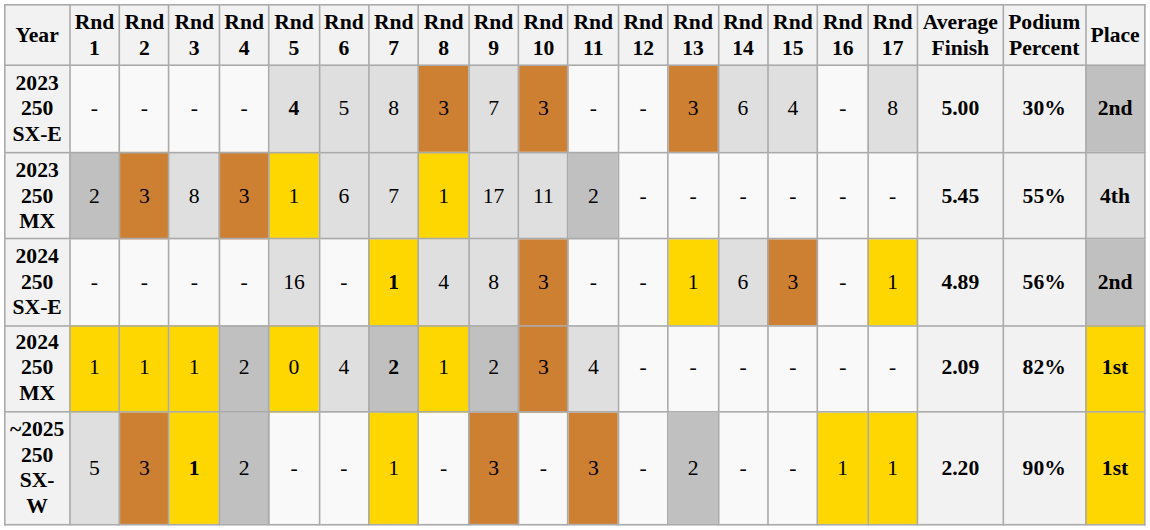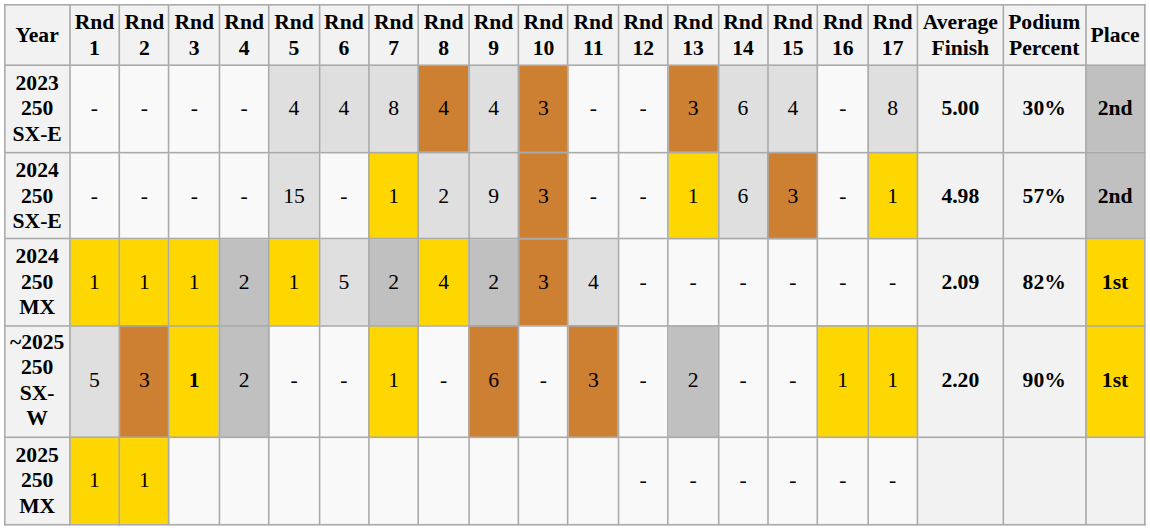 <table class="wikitable" style="font-size: 85%; text-align:center">
 <tr valign="top">
 <th valign="middle">Year</th>
 <th>Rnd<br>1</th>
 <th>Rnd<br>2</th>
 <th>Rnd<br>3</th>
 <th>Rnd<br>4</th>
 <th>Rnd<br>5</th>
 <th>Rnd<br>6</th>
 <th>Rnd<br>7</th>
 <th>Rnd<br>8</th>
 <th>Rnd<br>9</th>
 <th>Rnd<br>10</th>
 <th>Rnd<br>11</th>
 <th>Rnd<br>12</th>
 <th>Rnd<br>13</th>
 <th>Rnd<br>14</th>
 <th>Rnd<br>15</th>
 <th>Rnd<br>16</th>
 <th>Rnd<br>17</th>
 <th valign="middle">Average<br>Finish</th>
 <th valign="middle">Podium<br>Percent</th>
 <th valign="middle">Place</th>
 </tr>
 <tr>
 <th>2023 250 SX-E</th>
 <td>-</td>
 <td>-</td>
 <td>-</td>
 <td>-</td>
-<td style="background:#dfdfdf;"><strong>4</strong></td>
-<td style="background:#dfdfdf;">5</td>
+<td style="background:#dfdfdf;">4</td>
+<td style="background:#dfdfdf;">4</td>
 <td style="background:#dfdfdf;">8</td>
-<td style="background:#cd7f32;">3</td>
-<td style="background:#dfdfdf;">7</td>
+<td style="background:#cd7f32;">4</td>
+<td style="background:#dfdfdf;">4</td>
 <td style="background:#cd7f32;">3</td>
 <td>-</td>
 <td>-</td>
 <td style="background:#cd7f32;">3</td>
 <td style="background:#dfdfdf;">6</td>
 <td style="background:#dfdfdf;">4</td>
 <td>-</td>
 <td style="background:#dfdfdf;">8</td>
 <th>5.00</th>
 <th>30%</th>
 <th style="background:silver;">2nd</th>
 </tr>
 <tr>
-<th>2023 250 MX</th>
-<td style="background:silver;">2</td>
-<td style="background:#cd7f32;">3</td>
-<td style="background:#dfdfdf;">8</td>
-<td style="background:#cd7f32;">3</td>
-<td style="background:gold;">1</td>
-<td style="background:#dfdfdf;">6</td>
-<td style="background:#dfdfdf;">7</td>
-<td style="background:gold;">1</td>
-<td style="background:#dfdfdf;">17</td>
-<td style="background:#dfdfdf;">11</td>
-<td style="background:silver;">2</td>
-<td>-</td>
-<td>-</td>
-<td>-</td>
-<td>-</td>
-<td>-</td>
-<td>-</td>
-<th>5.45</th>
-<th>55%</th>
-<th style="background:#dfdfdf;">4th</th>
-</tr>
-<tr>
 <th>2024 250 SX-E</th>
 <td>-</td>
 <td>-</td>
 <td>-</td>
 <td>-</td>
-<td style="background:#dfdfdf;">16</td>
+<td style="background:#dfdfdf;">15</td>
 <td>-</td>
-<td style="background:gold;"><strong>1</strong></td>
-<td style="background:#dfdfdf;">4</td>
-<td style="background:#dfdfdf;">8</td>
+<td style="background:gold;">1</td>
+<td style="background:#dfdfdf;">2</td>
+<td style="background:#dfdfdf;">9</td>
 <td style="background:#cd7f32;">3</td>
 <td>-</td>
 <td>-</td>
 <td style="background:gold;">1</td>
 <td style="background:#dfdfdf;">6</td>
 <td style="background:#cd7f32;">3</td>
 <td>-</td>
 <td style="background:gold;">1</td>
-<th>4.89</th>
-<th>56%</th>
+<th>4.98</th>
+<th>57%</th>
 <th style="background:silver;">2nd</th>
 </tr>
 <tr>
 <th>2024 250 MX</th>
 <td style="background:gold;">1</td>
 <td style="background:gold;">1</td>
 <td style="background:gold;">1</td>
 <td style="background:silver;">2</td>
-<td style="background:gold;">0</td>
-<td style="background:#dfdfdf;">4</td>
-<td style="background:silver;"><strong>2</strong></td>
 <td style="background:gold;">1</td>
+<td style="background:#dfdfdf;">5</td>
+<td style="background:silver;">2</td>
+<td style="background:gold;">4</td>
 <td style="background:silver;">2</td>
 <td style="background:#cd7f32;">3</td>
 <td style="background:#dfdfdf;">4</td>
 <td>-</td>
 <td>-</td>
 <td>-</td>
 <td>-</td>
 <td>-</td>
 <td>-</td>
 <th>2.09</th>
 <th>82%</th>
 <th style="background:gold;">1st</th>
 </tr>
 <tr>
 <th>~2025 250 SX-W</th>
 <td style="background:#dfdfdf;">5</td>
 <td style="background:#cd7f32;">3</td>
 <td style="background:gold;"><strong>1</strong></td>
 <td style="background:silver;">2</td>
 <td>-</td>
 <td>-</td>
 <td style="background:gold;">1</td>
 <td>-</td>
-<td style="background:#cd7f32;">3</td>
+<td style="background:#cd7f32;">6</td>
 <td>-</td>
 <td style="background:#cd7f32;">3</td>
 <td>-</td>
 <td style="background:silver;">2</td>
 <td>-</td>
 <td>-</td>
 <td style="background:gold;">1</td>
 <td style="background:gold;">1</td>
 <th>2.20</th>
 <th>90%</th>
 <th style="background:gold;">1st</th>
 </tr>
+<tr>
+<th>2025 250 MX</th>
+<td style="background:gold;">1</td>
+<td style="background:gold;">1</td>
+<td></td>
+<td></td>
+<td></td>
+<td></td>
+<td></td>
+<td></td>
+<td></td>
+<td></td>
+<td></td>
+<td>-</td>
+<td>-</td>
+<td>-</td>
+<td>-</td>
+<td>-</td>
+<td>-</td>
+<th></th>
+<th></th>
+<th></th>
+</tr>
 </table>
